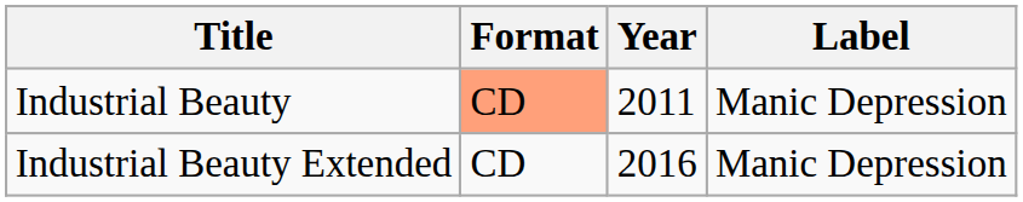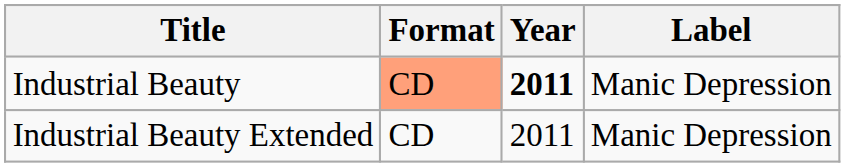 <table class="wikitable">
 <tr>
 <th>Title</th>
 <th>Format</th>
 <th>Year</th>
 <th>Label</th>
 </tr>
 <tr>
 <td>Industrial Beauty</td>
 <td style="background: lightsalmon;">CD</td>
-<td>2011</td>
+<td><strong>2011</strong></td>
 <td>Manic Depression</td>
 </tr>
 <tr>
 <td>Industrial Beauty Extended</td>
 <td>CD</td>
-<td>2016</td>
+<td>2011</td>
 <td>Manic Depression</td>
 </tr>
 </table>
